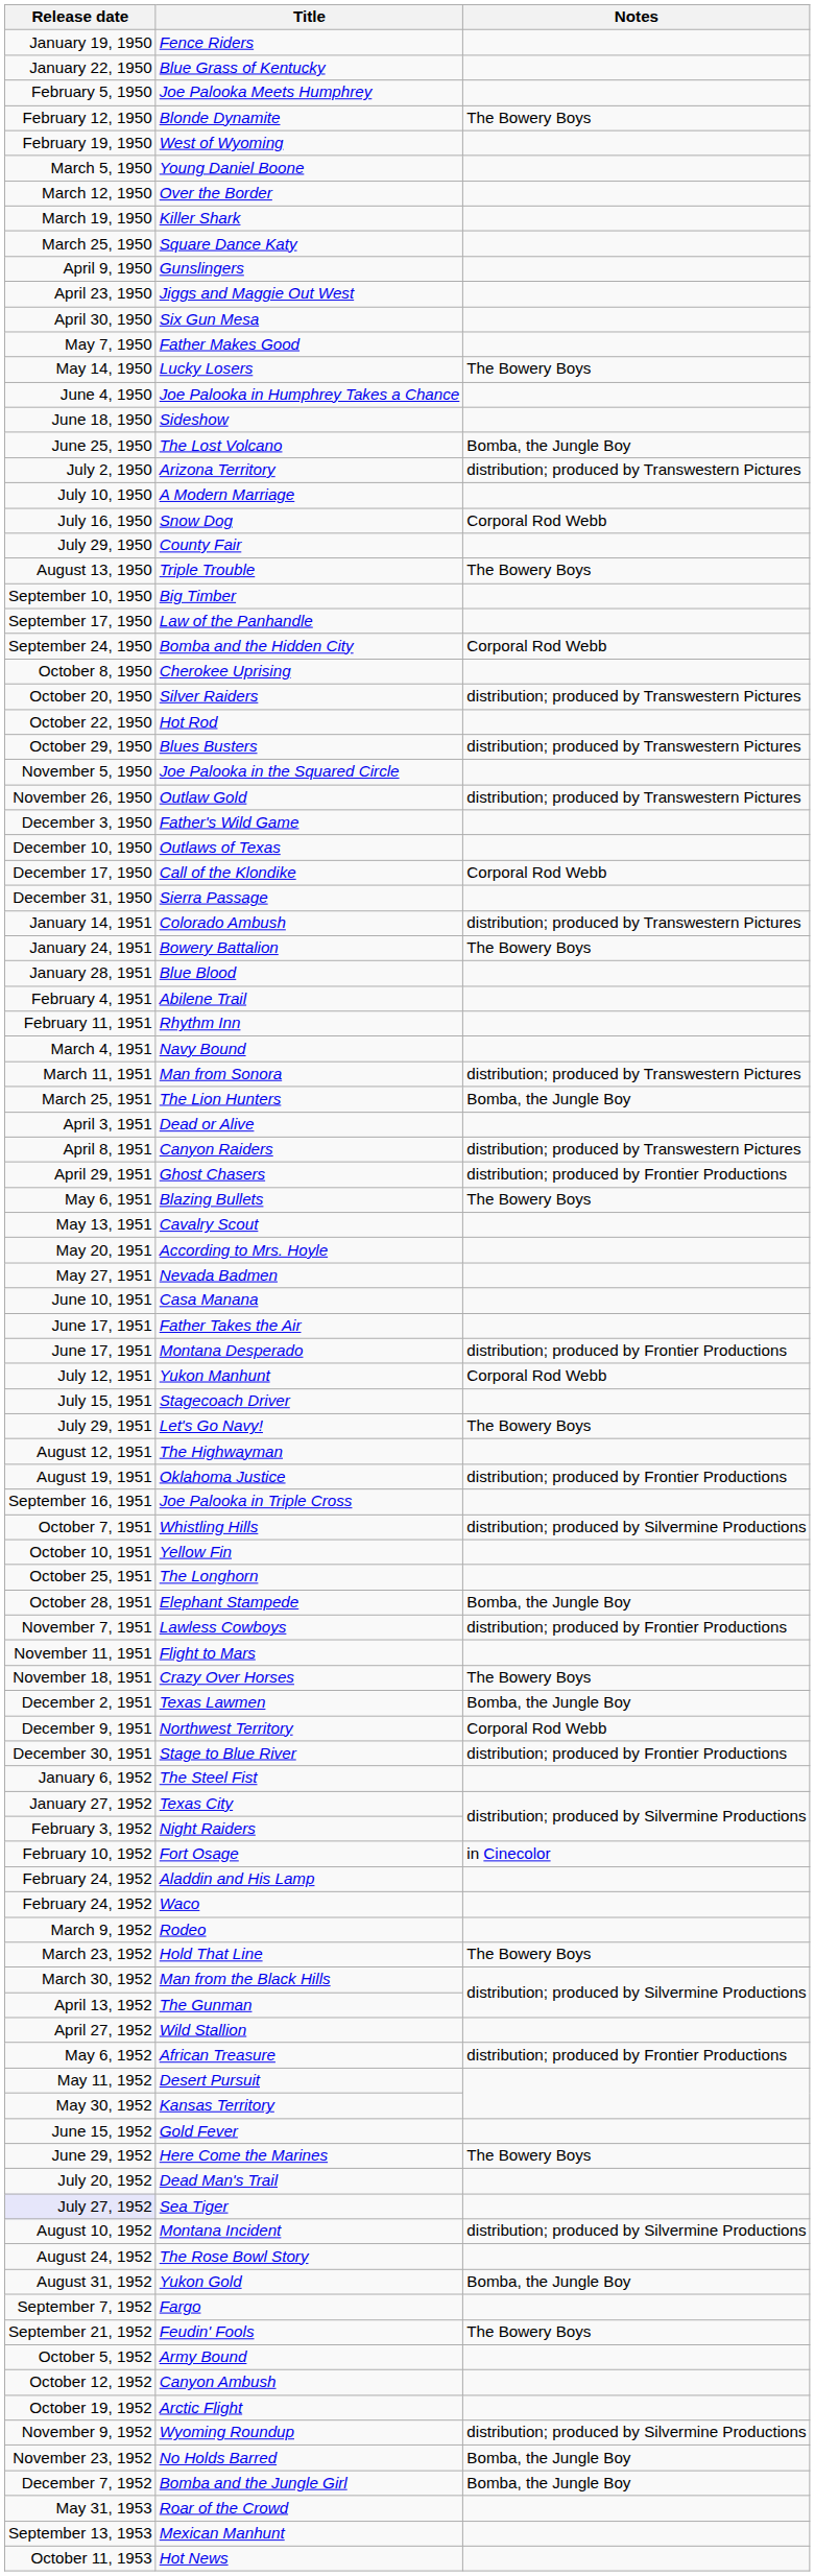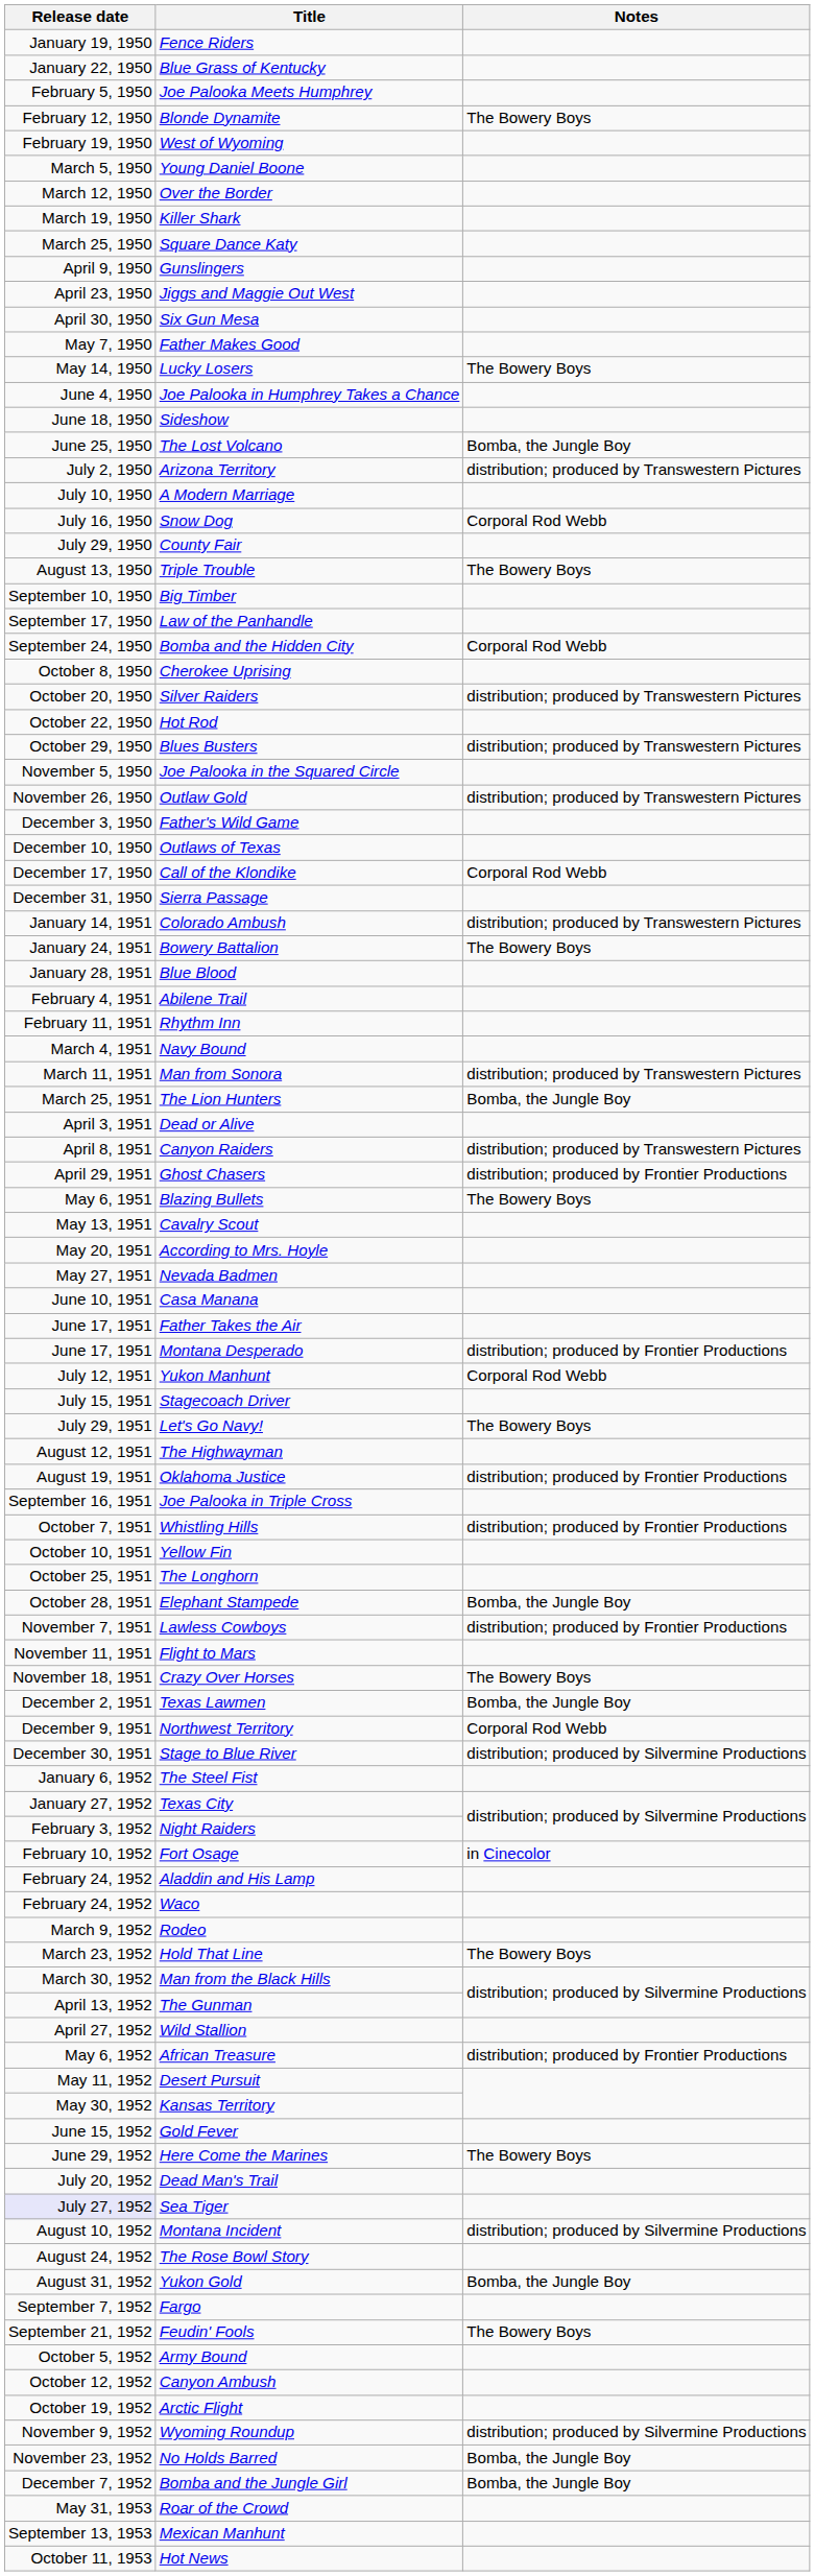 <table class="wikitable sortable">
 <tr>
 <th>Release date</th>
 <th>Title</th>
 <th>Notes</th>
 </tr>
 <tr>
 <td align="right">January 19, 1950</td>
 <td><em><a href='#'>Fence Riders</a></em></td>
 <td></td>
 </tr>
 <tr>
 <td align="right">January 22, 1950</td>
 <td><em><a href='#'>Blue Grass of Kentucky</a></em></td>
 <td></td>
 </tr>
 <tr>
 <td align="right">February 5, 1950</td>
 <td><em><a href='#'>Joe Palooka Meets Humphrey</a></em></td>
 <td></td>
 </tr>
 <tr>
 <td align="right">February 12, 1950</td>
 <td><em><a href='#'>Blonde Dynamite</a></em></td>
 <td>The Bowery Boys</td>
 </tr>
 <tr>
 <td align="right">February 19, 1950</td>
 <td><em><a href='#'>West of Wyoming</a></em></td>
 <td></td>
 </tr>
 <tr>
 <td align="right">March 5, 1950</td>
 <td><em><a href='#'>Young Daniel Boone</a></em></td>
 <td></td>
 </tr>
 <tr>
 <td align="right">March 12, 1950</td>
 <td><em><a href='#'>Over the Border</a></em></td>
 <td></td>
 </tr>
 <tr>
 <td align="right">March 19, 1950</td>
 <td><em><a href='#'>Killer Shark</a></em></td>
 <td></td>
 </tr>
 <tr>
 <td align="right">March 25, 1950</td>
 <td><em><a href='#'>Square Dance Katy</a></em></td>
 <td></td>
 </tr>
 <tr>
 <td align="right">April 9, 1950</td>
 <td><em><a href='#'>Gunslingers</a></em></td>
 <td></td>
 </tr>
 <tr>
 <td align="right">April 23, 1950</td>
 <td><em><a href='#'>Jiggs and Maggie Out West</a></em></td>
 <td></td>
 </tr>
 <tr>
 <td align="right">April 30, 1950</td>
 <td><em><a href='#'>Six Gun Mesa</a></em></td>
 <td></td>
 </tr>
 <tr>
 <td align="right">May 7, 1950</td>
 <td><em><a href='#'>Father Makes Good</a></em></td>
 <td></td>
 </tr>
 <tr>
 <td align="right">May 14, 1950</td>
 <td><em><a href='#'>Lucky Losers</a></em></td>
 <td>The Bowery Boys</td>
 </tr>
 <tr>
 <td align="right">June 4, 1950</td>
 <td><em><a href='#'>Joe Palooka in Humphrey Takes a Chance</a></em></td>
 <td></td>
 </tr>
 <tr>
 <td align="right">June 18, 1950</td>
 <td><em><a href='#'>Sideshow</a></em></td>
 <td></td>
 </tr>
 <tr>
 <td align="right">June 25, 1950</td>
 <td><em><a href='#'>The Lost Volcano</a></em></td>
 <td>Bomba, the Jungle Boy</td>
 </tr>
 <tr>
 <td align="right">July 2, 1950</td>
 <td><em><a href='#'>Arizona Territory</a></em></td>
 <td>distribution; produced by Transwestern Pictures</td>
 </tr>
 <tr>
 <td align="right">July 10, 1950</td>
 <td><em><a href='#'>A Modern Marriage</a></em></td>
 <td></td>
 </tr>
 <tr>
 <td align="right">July 16, 1950</td>
 <td><em><a href='#'>Snow Dog</a></em></td>
 <td>Corporal Rod Webb</td>
 </tr>
 <tr>
 <td align="right">July 29, 1950</td>
 <td><em><a href='#'>County Fair</a></em></td>
 <td></td>
 </tr>
 <tr>
 <td align="right">August 13, 1950</td>
 <td><em><a href='#'>Triple Trouble</a></em></td>
 <td>The Bowery Boys</td>
 </tr>
 <tr>
 <td align="right">September 10, 1950</td>
 <td><em><a href='#'>Big Timber</a></em></td>
 <td></td>
 </tr>
 <tr>
 <td align="right">September 17, 1950</td>
 <td><em><a href='#'>Law of the Panhandle</a></em></td>
 <td></td>
 </tr>
 <tr>
 <td align="right">September 24, 1950</td>
 <td><em><a href='#'>Bomba and the Hidden City</a></em></td>
 <td>Corporal Rod Webb</td>
 </tr>
 <tr>
 <td align="right">October 8, 1950</td>
 <td><em><a href='#'>Cherokee Uprising</a></em></td>
 <td></td>
 </tr>
 <tr>
 <td align="right">October 20, 1950</td>
 <td><em><a href='#'>Silver Raiders</a></em></td>
 <td>distribution; produced by Transwestern Pictures</td>
 </tr>
 <tr>
 <td align="right">October 22, 1950</td>
 <td><em><a href='#'>Hot Rod</a></em></td>
 <td></td>
 </tr>
 <tr>
 <td align="right">October 29, 1950</td>
 <td><em><a href='#'>Blues Busters</a></em></td>
 <td>distribution; produced by Transwestern Pictures</td>
 </tr>
 <tr>
 <td align="right">November 5, 1950</td>
 <td><em><a href='#'>Joe Palooka in the Squared Circle</a></em></td>
 <td></td>
 </tr>
 <tr>
 <td align="right">November 26, 1950</td>
 <td><em><a href='#'>Outlaw Gold</a></em></td>
 <td>distribution; produced by Transwestern Pictures</td>
 </tr>
 <tr>
 <td align="right">December 3, 1950</td>
 <td><em><a href='#'>Father's Wild Game</a></em></td>
 <td></td>
 </tr>
 <tr>
 <td align="right">December 10, 1950</td>
 <td><em><a href='#'>Outlaws of Texas</a></em></td>
 <td></td>
 </tr>
 <tr>
 <td align="right">December 17, 1950</td>
 <td><em><a href='#'>Call of the Klondike</a></em></td>
 <td>Corporal Rod Webb</td>
 </tr>
 <tr>
 <td align="right">December 31, 1950</td>
 <td><em><a href='#'>Sierra Passage</a></em></td>
 <td></td>
 </tr>
 <tr>
 <td align="right">January 14, 1951</td>
 <td><em><a href='#'>Colorado Ambush</a></em></td>
 <td>distribution; produced by Transwestern Pictures</td>
 </tr>
 <tr>
 <td align="right">January 24, 1951</td>
 <td><em><a href='#'>Bowery Battalion</a></em></td>
 <td>The Bowery Boys</td>
 </tr>
 <tr>
 <td align="right">January 28, 1951</td>
 <td><em><a href='#'>Blue Blood</a></em></td>
 <td></td>
 </tr>
 <tr>
 <td align="right">February 4, 1951</td>
 <td><em><a href='#'>Abilene Trail</a></em></td>
 <td></td>
 </tr>
 <tr>
 <td align="right">February 11, 1951</td>
 <td><em><a href='#'>Rhythm Inn</a></em></td>
 <td></td>
 </tr>
 <tr>
 <td align="right">March 4, 1951</td>
 <td><em><a href='#'>Navy Bound</a></em></td>
 <td></td>
 </tr>
 <tr>
 <td align="right">March 11, 1951</td>
 <td><em><a href='#'>Man from Sonora</a></em></td>
 <td>distribution; produced by Transwestern Pictures</td>
 </tr>
 <tr>
 <td align="right">March 25, 1951</td>
 <td><em><a href='#'>The Lion Hunters</a></em></td>
 <td>Bomba, the Jungle Boy</td>
 </tr>
 <tr>
 <td align="right">April 3, 1951</td>
 <td><em><a href='#'>Dead or Alive</a></em></td>
 <td></td>
 </tr>
 <tr>
 <td align="right">April 8, 1951</td>
 <td><em><a href='#'>Canyon Raiders</a></em></td>
 <td>distribution; produced by Transwestern Pictures</td>
 </tr>
 <tr>
 <td align="right">April 29, 1951</td>
 <td><em><a href='#'>Ghost Chasers</a></em></td>
 <td>distribution; produced by Frontier Productions</td>
 </tr>
 <tr>
 <td align="right">May 6, 1951</td>
 <td><em><a href='#'>Blazing Bullets</a></em></td>
 <td>The Bowery Boys</td>
 </tr>
 <tr>
 <td align="right">May 13, 1951</td>
 <td><em><a href='#'>Cavalry Scout</a></em></td>
 <td></td>
 </tr>
 <tr>
 <td align="right">May 20, 1951</td>
 <td><em><a href='#'>According to Mrs. Hoyle</a></em></td>
 <td></td>
 </tr>
 <tr>
 <td align="right">May 27, 1951</td>
 <td><em><a href='#'>Nevada Badmen</a></em></td>
 <td></td>
 </tr>
 <tr>
 <td align="right">June 10, 1951</td>
 <td><em><a href='#'>Casa Manana</a></em></td>
 <td></td>
 </tr>
 <tr>
 <td align="right">June 17, 1951</td>
 <td><em><a href='#'>Father Takes the Air</a></em></td>
 <td></td>
 </tr>
 <tr>
 <td align="right">June 17, 1951</td>
 <td><em><a href='#'>Montana Desperado</a></em></td>
 <td>distribution; produced by Frontier Productions</td>
 </tr>
 <tr>
 <td align="right">July 12, 1951</td>
 <td><em><a href='#'>Yukon Manhunt</a></em></td>
 <td>Corporal Rod Webb</td>
 </tr>
 <tr>
 <td align="right">July 15, 1951</td>
 <td><em><a href='#'>Stagecoach Driver</a></em></td>
 <td></td>
 </tr>
 <tr>
 <td align="right">July 29, 1951</td>
 <td><em><a href='#'>Let's Go Navy!</a></em></td>
 <td>The Bowery Boys</td>
 </tr>
 <tr>
 <td align="right">August 12, 1951</td>
 <td><em><a href='#'>The Highwayman</a></em></td>
 <td></td>
 </tr>
 <tr>
 <td align="right">August 19, 1951</td>
 <td><em><a href='#'>Oklahoma Justice</a></em></td>
 <td>distribution; produced by Frontier Productions</td>
 </tr>
 <tr>
 <td align="right">September 16, 1951</td>
 <td><em><a href='#'>Joe Palooka in Triple Cross</a></em></td>
 <td></td>
 </tr>
 <tr>
 <td align="right">October 7, 1951</td>
 <td><em><a href='#'>Whistling Hills</a></em></td>
-<td>distribution; produced by Silvermine Productions</td>
+<td>distribution; produced by Frontier Productions</td>
 </tr>
 <tr>
 <td align="right">October 10, 1951</td>
 <td><em><a href='#'>Yellow Fin</a></em></td>
 <td></td>
 </tr>
 <tr>
 <td align="right">October 25, 1951</td>
 <td><em><a href='#'>The Longhorn</a></em></td>
 <td></td>
 </tr>
 <tr>
 <td align="right">October 28, 1951</td>
 <td><em><a href='#'>Elephant Stampede</a></em></td>
 <td>Bomba, the Jungle Boy</td>
 </tr>
 <tr>
 <td align="right">November 7, 1951</td>
 <td><em><a href='#'>Lawless Cowboys</a></em></td>
 <td>distribution; produced by Frontier Productions</td>
 </tr>
 <tr>
 <td align="right">November 11, 1951</td>
 <td><em><a href='#'>Flight to Mars</a></em></td>
 <td></td>
 </tr>
 <tr>
 <td align="right">November 18, 1951</td>
 <td><em><a href='#'>Crazy Over Horses</a></em></td>
 <td>The Bowery Boys</td>
 </tr>
 <tr>
 <td align="right">December 2, 1951</td>
 <td><em><a href='#'>Texas Lawmen</a></em></td>
 <td>Bomba, the Jungle Boy</td>
 </tr>
 <tr>
 <td align="right">December 9, 1951</td>
 <td><em><a href='#'>Northwest Territory</a></em></td>
 <td>Corporal Rod Webb</td>
 </tr>
 <tr>
 <td align="right">December 30, 1951</td>
 <td><em><a href='#'>Stage to Blue River</a></em></td>
-<td>distribution; produced by Frontier Productions</td>
+<td>distribution; produced by Silvermine Productions</td>
 </tr>
 <tr>
 <td align="right">January 6, 1952</td>
 <td><em><a href='#'>The Steel Fist</a></em></td>
 <td></td>
 </tr>
 <tr>
 <td align="right">January 27, 1952</td>
 <td><em><a href='#'>Texas City</a></em></td>
 <td rowspan="2">distribution; produced by Silvermine Productions</td>
 </tr>
 <tr>
 <td align="right">February 3, 1952</td>
 <td><em><a href='#'>Night Raiders</a></em></td>
 </tr>
 <tr>
 <td align="right">February 10, 1952</td>
 <td><em><a href='#'>Fort Osage</a></em></td>
 <td>in <a href='#'>Cinecolor</a></td>
 </tr>
 <tr>
 <td align="right">February 24, 1952</td>
 <td><em><a href='#'>Aladdin and His Lamp</a></em></td>
 <td></td>
 </tr>
 <tr>
 <td align="right">February 24, 1952</td>
 <td><em><a href='#'>Waco</a></em></td>
 <td></td>
 </tr>
 <tr>
 <td align="right">March 9, 1952</td>
 <td><em><a href='#'>Rodeo</a></em></td>
 <td></td>
 </tr>
 <tr>
 <td align="right">March 23, 1952</td>
 <td><em><a href='#'>Hold That Line</a></em></td>
 <td>The Bowery Boys</td>
 </tr>
 <tr>
 <td align="right">March 30, 1952</td>
 <td><em><a href='#'>Man from the Black Hills</a></em></td>
 <td rowspan="2">distribution; produced by Silvermine Productions</td>
 </tr>
 <tr>
 <td align="right">April 13, 1952</td>
 <td><em><a href='#'>The Gunman</a></em></td>
 </tr>
 <tr>
 <td align="right">April 27, 1952</td>
 <td><em><a href='#'>Wild Stallion</a></em></td>
 <td></td>
 </tr>
 <tr>
 <td align="right">May 6, 1952</td>
 <td><em><a href='#'>African Treasure</a></em></td>
 <td>distribution; produced by Frontier Productions</td>
 </tr>
 <tr>
 <td align="right">May 11, 1952</td>
 <td><em><a href='#'>Desert Pursuit</a></em></td>
 <td rowspan="2"></td>
 </tr>
 <tr>
 <td align="right">May 30, 1952</td>
 <td><em><a href='#'>Kansas Territory</a></em></td>
 </tr>
 <tr>
 <td align="right">June 15, 1952</td>
 <td><em><a href='#'>Gold Fever</a></em></td>
 <td></td>
 </tr>
 <tr>
 <td align="right">June 29, 1952</td>
 <td><em><a href='#'>Here Come the Marines</a></em></td>
 <td>The Bowery Boys</td>
 </tr>
 <tr>
 <td align="right">July 20, 1952</td>
 <td><em><a href='#'>Dead Man's Trail</a></em></td>
 <td></td>
 </tr>
 <tr>
 <td align="right" style="background: lavender;">July 27, 1952</td>
 <td><em><a href='#'>Sea Tiger</a></em></td>
 <td></td>
 </tr>
 <tr>
 <td align="right">August 10, 1952</td>
 <td><em><a href='#'>Montana Incident</a></em></td>
 <td>distribution; produced by Silvermine Productions</td>
 </tr>
 <tr>
 <td align="right">August 24, 1952</td>
 <td><em><a href='#'>The Rose Bowl Story</a></em></td>
 <td></td>
 </tr>
 <tr>
 <td align="right">August 31, 1952</td>
 <td><em><a href='#'>Yukon Gold</a></em></td>
 <td>Bomba, the Jungle Boy</td>
 </tr>
 <tr>
 <td align="right">September 7, 1952</td>
 <td><em><a href='#'>Fargo</a></em></td>
 <td></td>
 </tr>
 <tr>
 <td align="right">September 21, 1952</td>
 <td><em><a href='#'>Feudin' Fools</a></em></td>
 <td>The Bowery Boys</td>
 </tr>
 <tr>
 <td align="right">October 5, 1952</td>
 <td><em><a href='#'>Army Bound</a></em></td>
 <td></td>
 </tr>
 <tr>
 <td align="right">October 12, 1952</td>
 <td><em><a href='#'>Canyon Ambush</a></em></td>
 <td></td>
 </tr>
 <tr>
 <td align="right">October 19, 1952</td>
 <td><em><a href='#'>Arctic Flight</a></em></td>
 <td></td>
 </tr>
 <tr>
 <td align="right">November 9, 1952</td>
 <td><em><a href='#'>Wyoming Roundup</a></em></td>
 <td>distribution; produced by Silvermine Productions</td>
 </tr>
 <tr>
 <td align="right">November 23, 1952</td>
 <td><em><a href='#'>No Holds Barred</a></em></td>
 <td>Bomba, the Jungle Boy</td>
 </tr>
 <tr>
 <td align="right">December 7, 1952</td>
 <td><em><a href='#'>Bomba and the Jungle Girl</a></em></td>
 <td>Bomba, the Jungle Boy</td>
 </tr>
 <tr>
 <td align="right">May 31, 1953</td>
 <td><em><a href='#'>Roar of the Crowd</a></em></td>
 <td></td>
 </tr>
 <tr>
 <td align="right">September 13, 1953</td>
 <td><em><a href='#'>Mexican Manhunt</a></em></td>
 <td></td>
 </tr>
 <tr>
 <td align="right">October 11, 1953</td>
 <td><em><a href='#'>Hot News</a></em></td>
 <td></td>
 </tr>
 </table>
